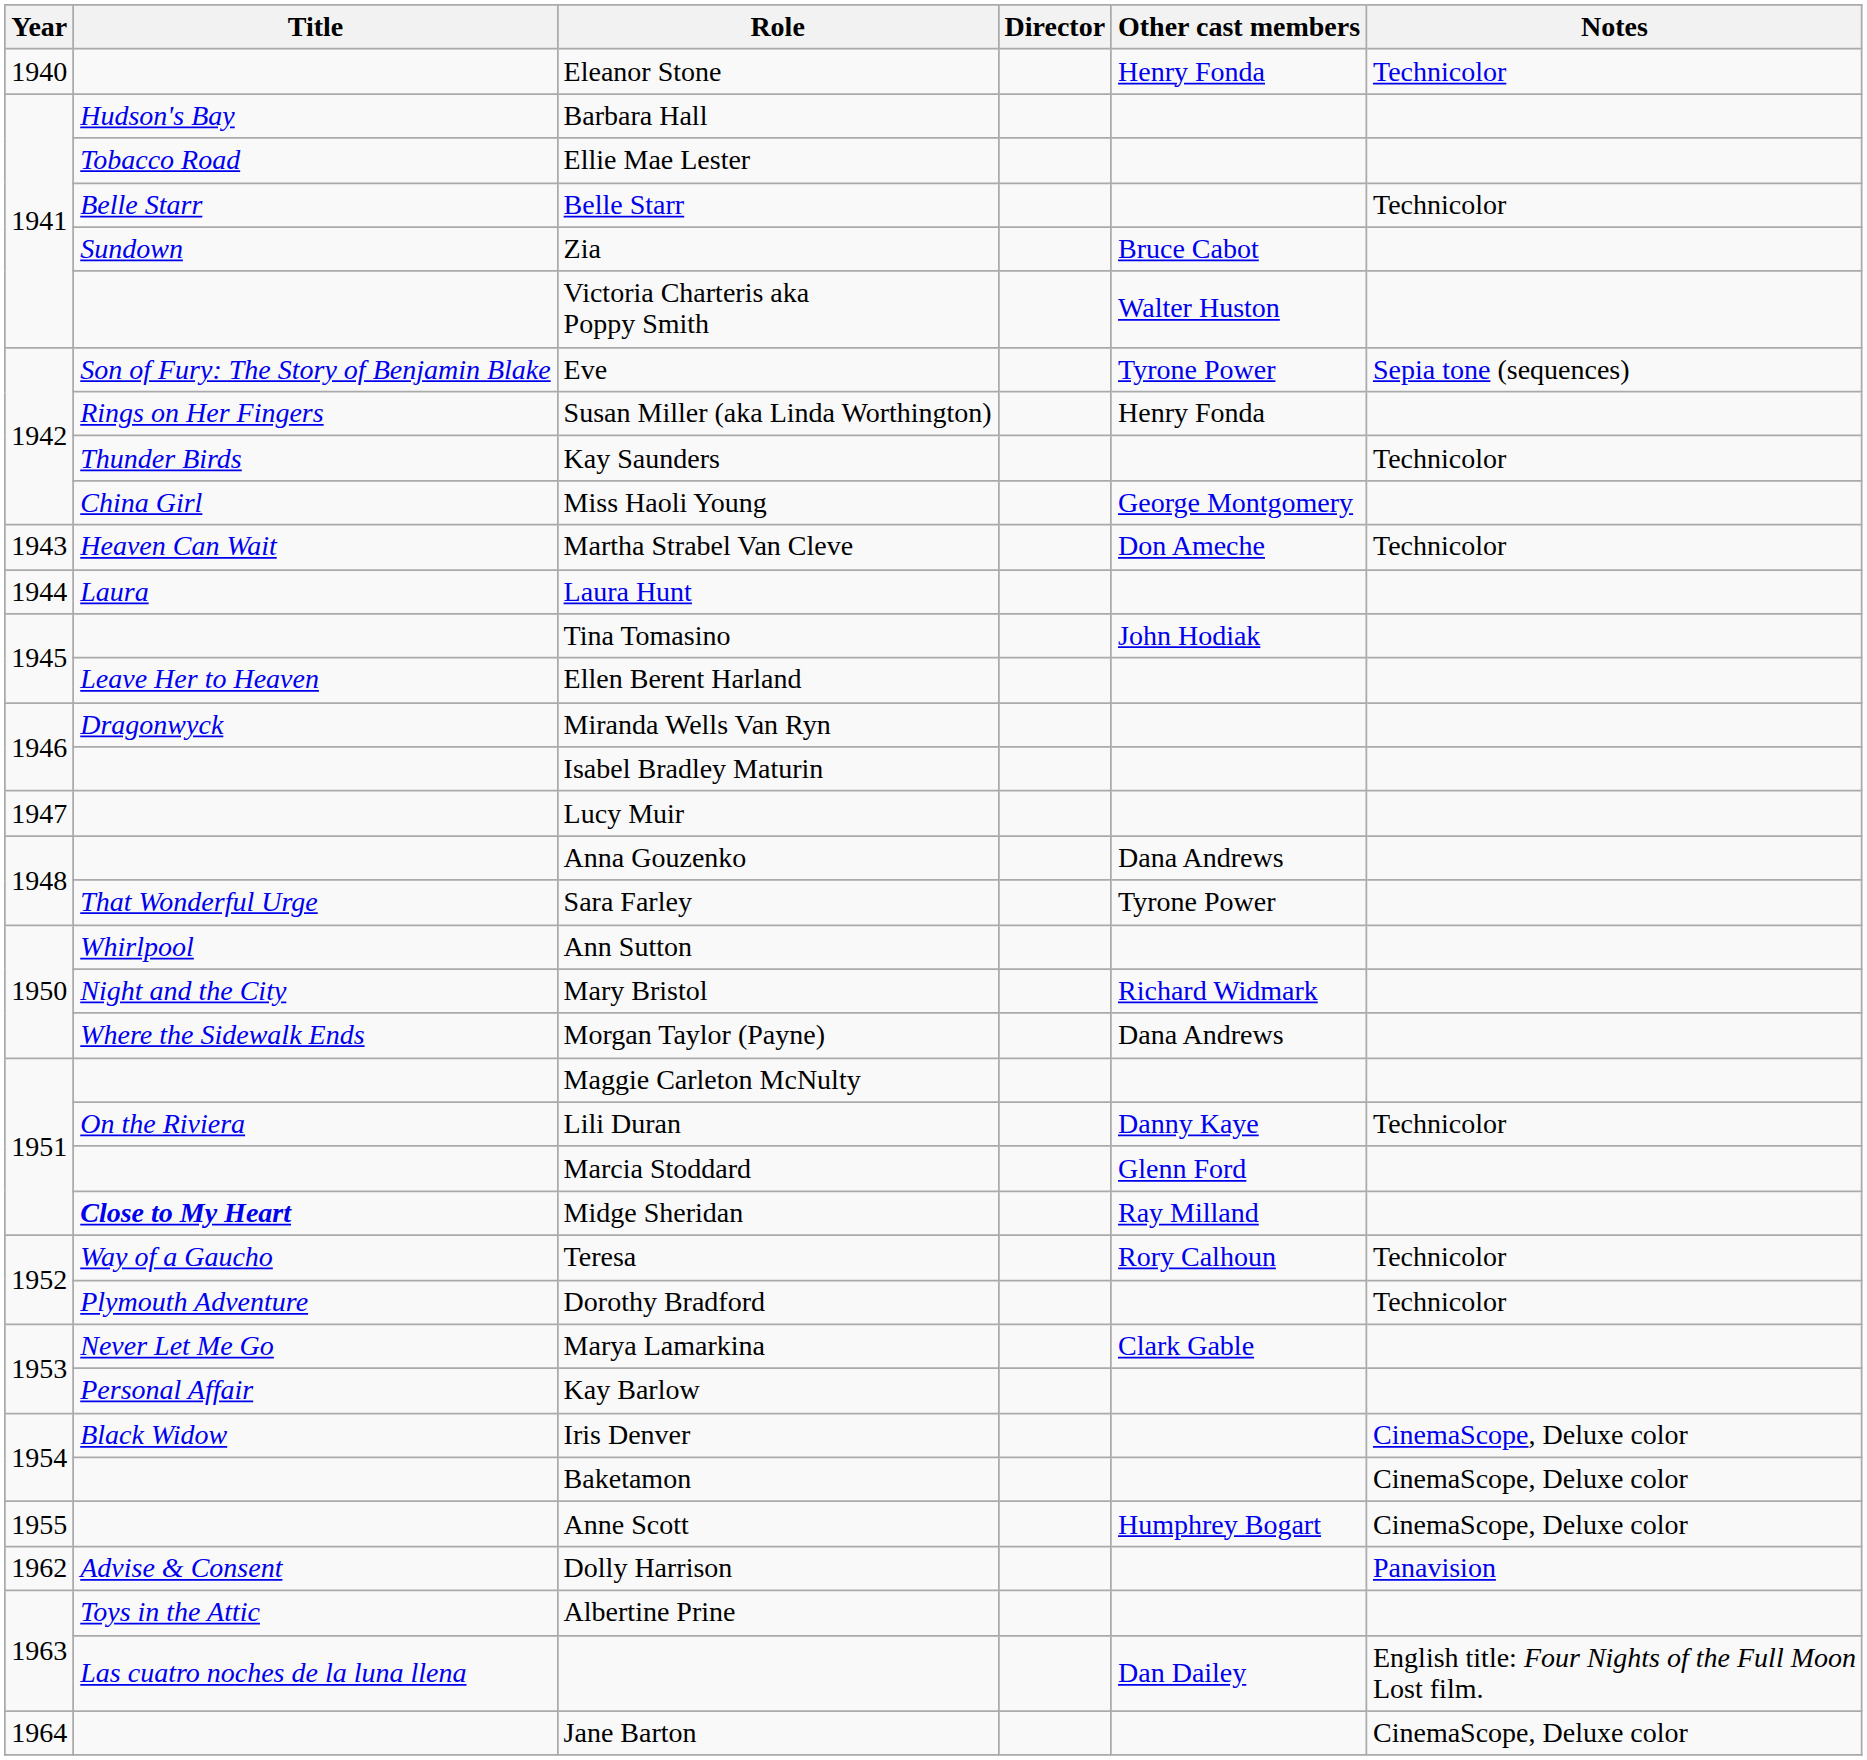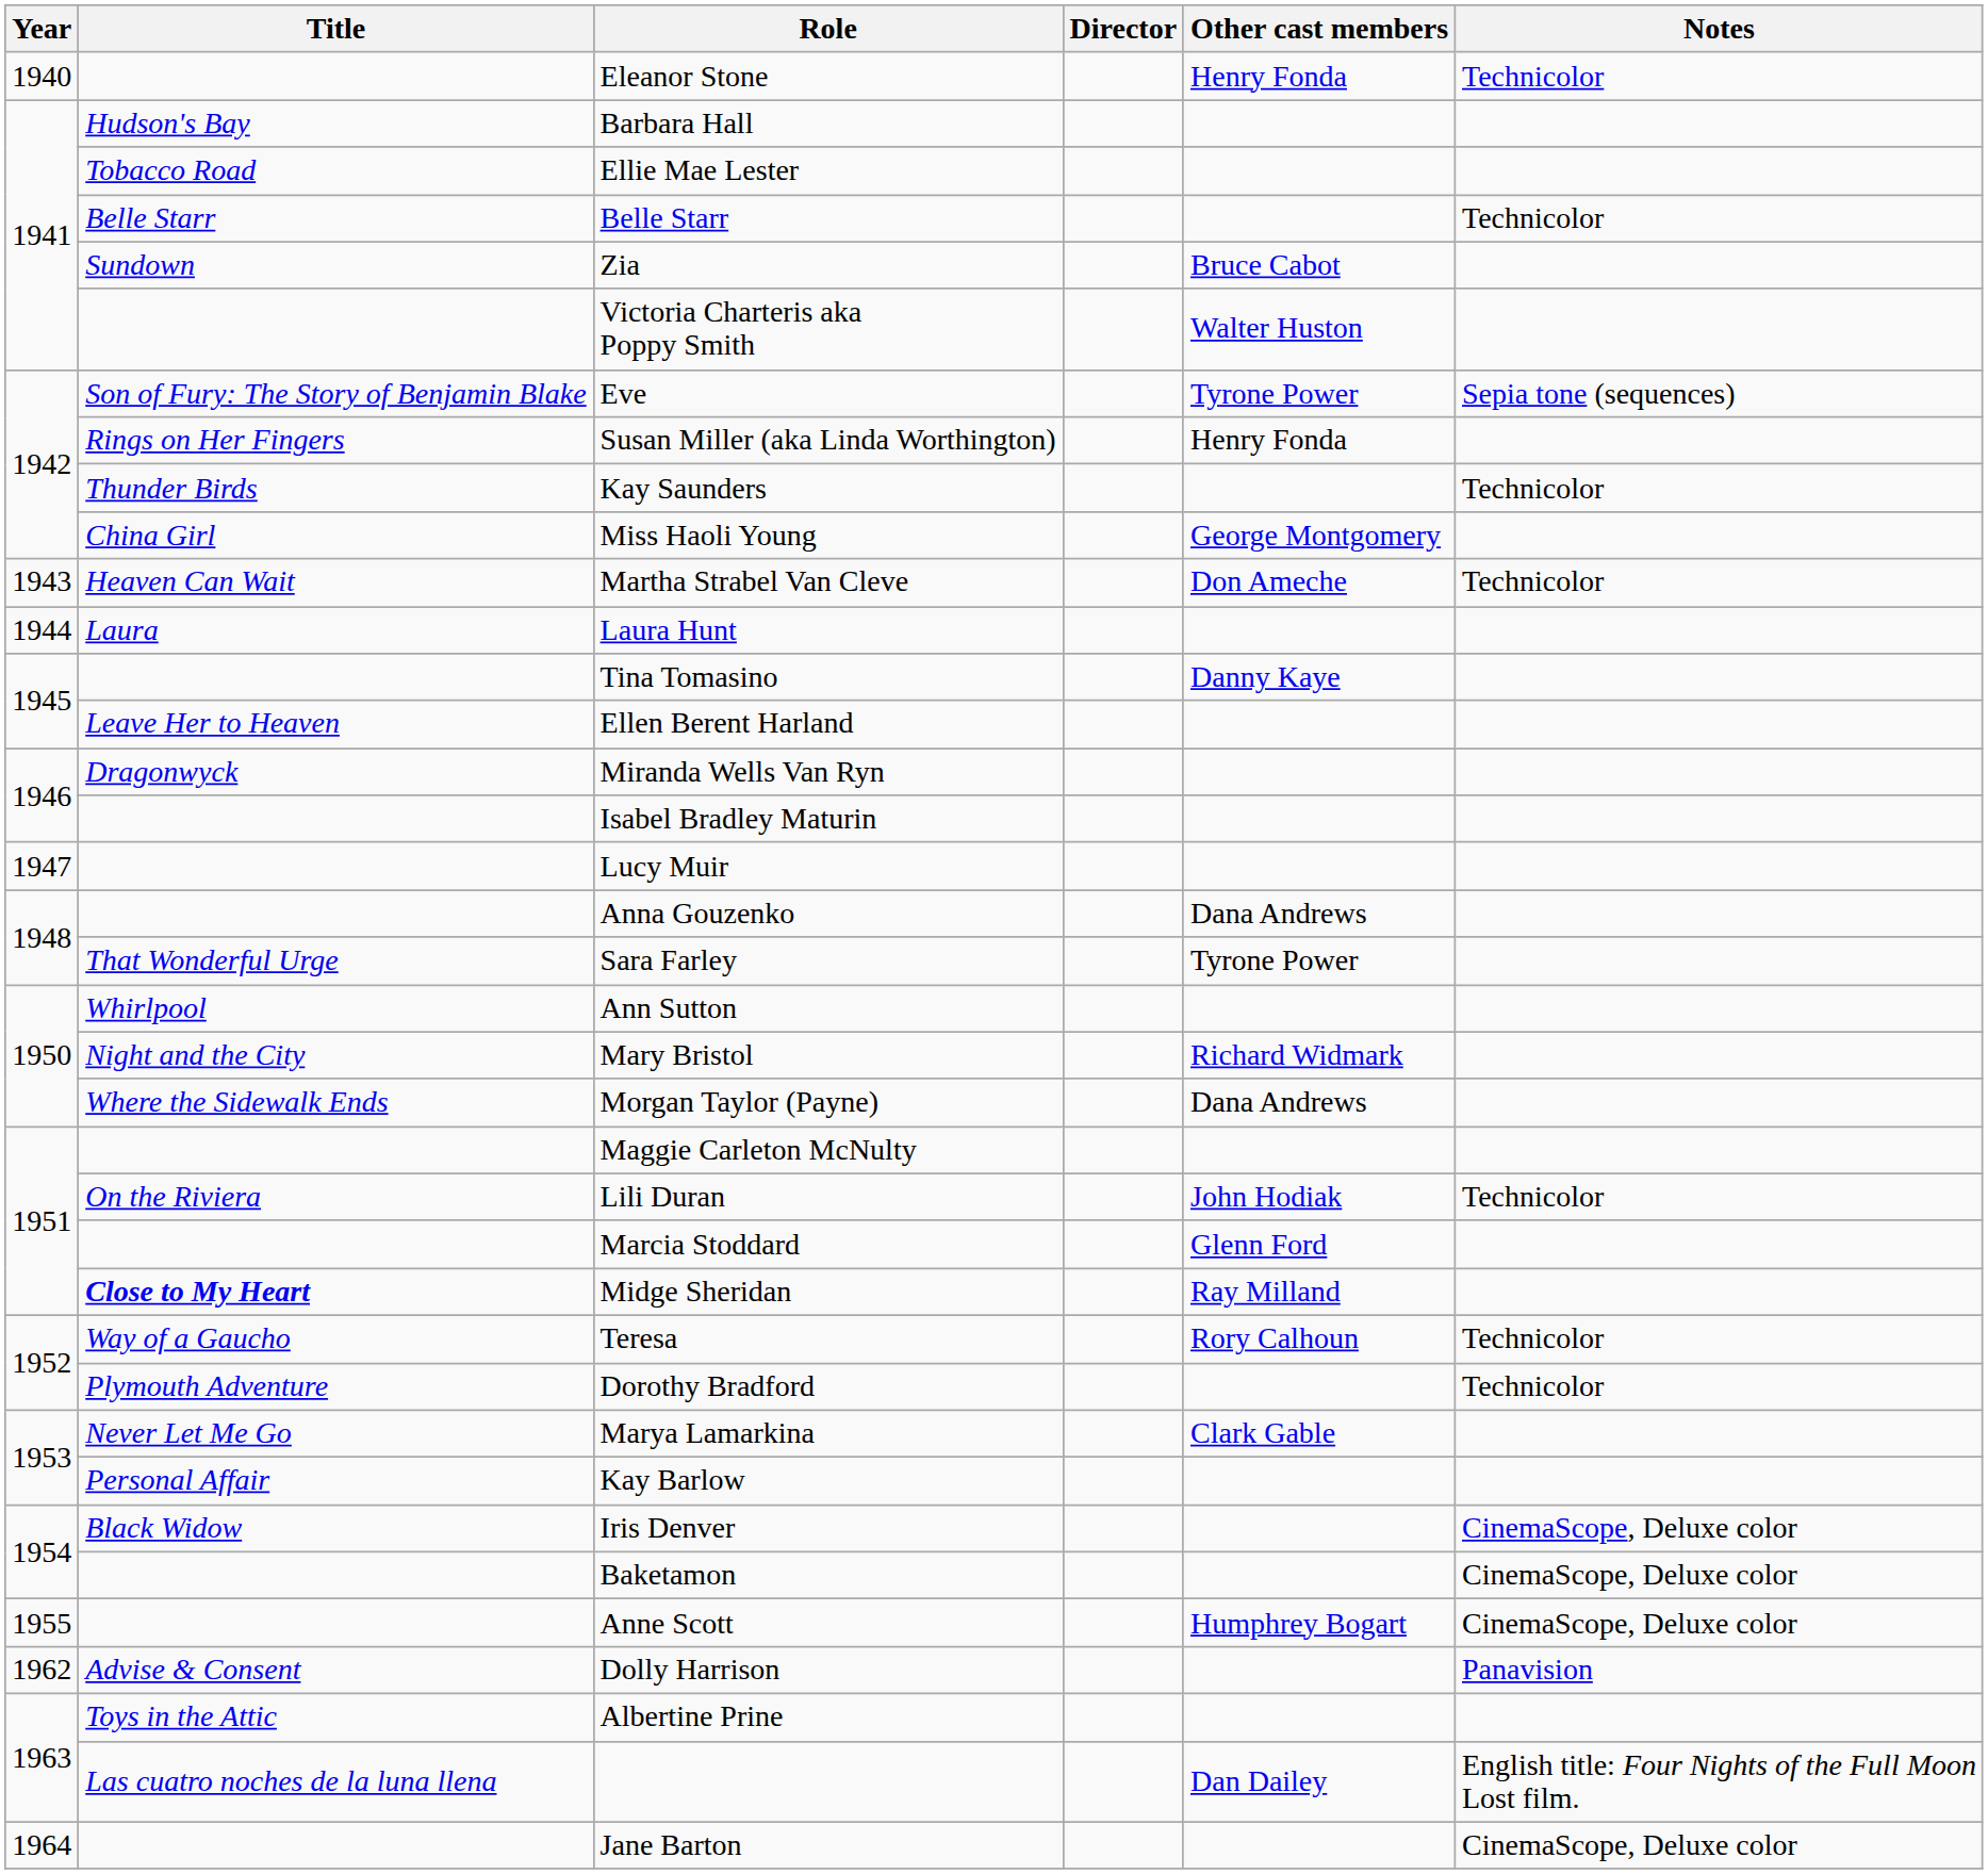 <table class="wikitable sortable">
 <tr>
 <th>Year</th>
 <th>Title</th>
 <th>Role</th>
 <th>Director</th>
 <th class="unsortable">Other cast members</th>
 <th class="unsortable">Notes</th>
 </tr>
 <tr>
 <td>1940</td>
 <td><em></em></td>
 <td>Eleanor Stone</td>
 <td></td>
 <td><a href='#'>Henry Fonda</a></td>
 <td><a href='#'>Technicolor</a></td>
 </tr>
 <tr>
 <td rowspan=5>1941</td>
 <td><em><a href='#'>Hudson's Bay</a></em></td>
 <td>Barbara Hall</td>
 <td></td>
 <td></td>
 <td></td>
 </tr>
 <tr>
 <td><em><a href='#'>Tobacco Road</a></em></td>
 <td>Ellie Mae Lester</td>
 <td></td>
 <td></td>
 <td></td>
 </tr>
 <tr>
 <td><em><a href='#'>Belle Starr</a></em></td>
 <td><a href='#'>Belle Starr</a></td>
 <td></td>
 <td></td>
 <td>Technicolor</td>
 </tr>
 <tr>
 <td><em><a href='#'>Sundown</a></em></td>
 <td>Zia</td>
 <td></td>
 <td><a href='#'>Bruce Cabot</a></td>
 <td></td>
 </tr>
 <tr>
 <td><em></em></td>
 <td>Victoria Charteris aka<br>Poppy Smith</td>
 <td></td>
 <td><a href='#'>Walter Huston</a></td>
 <td></td>
 </tr>
 <tr>
 <td rowspan=4>1942</td>
 <td><em><a href='#'>Son of Fury: The Story of Benjamin Blake</a></em></td>
 <td>Eve</td>
 <td></td>
 <td><a href='#'>Tyrone Power</a></td>
 <td><a href='#'>Sepia tone</a> (sequences)</td>
 </tr>
 <tr>
 <td><em><a href='#'>Rings on Her Fingers</a></em></td>
 <td>Susan Miller (aka Linda Worthington)</td>
 <td></td>
 <td>Henry Fonda</td>
 <td></td>
 </tr>
 <tr>
 <td><em><a href='#'>Thunder Birds</a></em></td>
 <td>Kay Saunders</td>
 <td></td>
 <td></td>
 <td>Technicolor</td>
 </tr>
 <tr>
 <td><em><a href='#'>China Girl</a></em></td>
 <td>Miss Haoli Young</td>
 <td></td>
 <td><a href='#'>George Montgomery</a></td>
 <td></td>
 </tr>
 <tr>
 <td>1943</td>
 <td><em><a href='#'>Heaven Can Wait</a></em></td>
 <td>Martha Strabel Van Cleve</td>
 <td></td>
 <td><a href='#'>Don Ameche</a></td>
 <td>Technicolor</td>
 </tr>
 <tr>
 <td>1944</td>
 <td><em><a href='#'>Laura</a></em></td>
 <td><a href='#'>Laura Hunt</a></td>
 <td></td>
 <td></td>
 <td></td>
 </tr>
 <tr>
 <td rowspan=2>1945</td>
 <td><em></em></td>
 <td>Tina Tomasino</td>
 <td></td>
-<td><a href='#'>John Hodiak</a></td>
+<td><a href='#'>Danny Kaye</a></td>
 <td></td>
 </tr>
 <tr>
 <td><em><a href='#'>Leave Her to Heaven</a></em></td>
 <td>Ellen Berent Harland</td>
 <td></td>
 <td></td>
 <td></td>
 </tr>
 <tr>
 <td rowspan=2>1946</td>
 <td><em><a href='#'>Dragonwyck</a></em></td>
 <td>Miranda Wells Van Ryn</td>
 <td></td>
 <td></td>
 <td></td>
 </tr>
 <tr>
 <td><em></em></td>
 <td>Isabel Bradley Maturin</td>
 <td></td>
 <td></td>
 <td></td>
 </tr>
 <tr>
 <td>1947</td>
 <td><em></em></td>
 <td>Lucy Muir</td>
 <td></td>
 <td></td>
 <td></td>
 </tr>
 <tr>
 <td rowspan=2>1948</td>
 <td><em></em></td>
 <td>Anna Gouzenko</td>
 <td></td>
 <td>Dana Andrews</td>
 <td></td>
 </tr>
 <tr>
 <td><em><a href='#'>That Wonderful Urge</a></em></td>
 <td>Sara Farley</td>
 <td></td>
 <td>Tyrone Power</td>
 <td></td>
 </tr>
 <tr>
 <td rowspan=3>1950</td>
 <td><em><a href='#'>Whirlpool</a></em></td>
 <td>Ann Sutton</td>
 <td></td>
 <td></td>
 <td></td>
 </tr>
 <tr>
 <td><em><a href='#'>Night and the City</a></em></td>
 <td>Mary Bristol</td>
 <td></td>
 <td><a href='#'>Richard Widmark</a></td>
 <td></td>
 </tr>
 <tr>
 <td><em><a href='#'>Where the Sidewalk Ends</a></em></td>
 <td>Morgan Taylor (Payne)</td>
 <td></td>
 <td>Dana Andrews</td>
 <td></td>
 </tr>
 <tr>
 <td rowspan=4>1951</td>
 <td><em></em></td>
 <td>Maggie Carleton McNulty</td>
 <td></td>
 <td></td>
 <td></td>
 </tr>
 <tr>
 <td><em><a href='#'>On the Riviera</a></em></td>
 <td>Lili Duran</td>
 <td></td>
-<td><a href='#'>Danny Kaye</a></td>
+<td><a href='#'>John Hodiak</a></td>
 <td>Technicolor</td>
 </tr>
 <tr>
 <td><em></em></td>
 <td>Marcia Stoddard</td>
 <td></td>
 <td><a href='#'>Glenn Ford</a></td>
 <td></td>
 </tr>
 <tr>
 <td><strong><em><a href='#'>Close to My Heart</a></em></strong></td>
 <td>Midge Sheridan</td>
 <td></td>
 <td><a href='#'>Ray Milland</a></td>
 <td></td>
 </tr>
 <tr>
 <td rowspan=2>1952</td>
 <td><em><a href='#'>Way of a Gaucho</a></em></td>
 <td>Teresa</td>
 <td></td>
 <td><a href='#'>Rory Calhoun</a></td>
 <td>Technicolor</td>
 </tr>
 <tr>
 <td><em><a href='#'>Plymouth Adventure</a></em></td>
 <td>Dorothy Bradford</td>
 <td></td>
 <td></td>
 <td>Technicolor</td>
 </tr>
 <tr>
 <td rowspan=2>1953</td>
 <td><em><a href='#'>Never Let Me Go</a></em></td>
 <td>Marya Lamarkina</td>
 <td></td>
 <td><a href='#'>Clark Gable</a></td>
 <td></td>
 </tr>
 <tr>
 <td><em><a href='#'>Personal Affair</a></em></td>
 <td>Kay Barlow</td>
 <td></td>
 <td></td>
 <td></td>
 </tr>
 <tr>
 <td rowspan=2>1954</td>
 <td><em><a href='#'>Black Widow</a></em></td>
 <td>Iris Denver</td>
 <td></td>
 <td></td>
 <td><a href='#'>CinemaScope</a>, Deluxe color</td>
 </tr>
 <tr>
 <td><em></em></td>
 <td>Baketamon</td>
 <td></td>
 <td></td>
 <td>CinemaScope, Deluxe color</td>
 </tr>
 <tr>
 <td>1955</td>
 <td><em></em></td>
 <td>Anne Scott</td>
 <td></td>
 <td><a href='#'>Humphrey Bogart</a></td>
 <td>CinemaScope, Deluxe color</td>
 </tr>
 <tr>
 <td>1962</td>
 <td><em><a href='#'>Advise & Consent</a></em></td>
 <td>Dolly Harrison</td>
 <td></td>
 <td></td>
 <td><a href='#'>Panavision</a></td>
 </tr>
 <tr>
 <td rowspan=2>1963</td>
 <td><em><a href='#'>Toys in the Attic</a></em></td>
 <td>Albertine Prine</td>
 <td></td>
 <td></td>
 <td></td>
 </tr>
 <tr>
 <td><em><a href='#'>Las cuatro noches de la luna llena</a></em></td>
 <td></td>
 <td></td>
 <td><a href='#'>Dan Dailey</a></td>
 <td>English title: <em>Four Nights of the Full Moon</em><br>Lost film.</td>
 </tr>
 <tr>
 <td>1964</td>
 <td><em></em></td>
 <td>Jane Barton</td>
 <td></td>
 <td></td>
 <td>CinemaScope, Deluxe color</td>
 </tr>
 </table>
